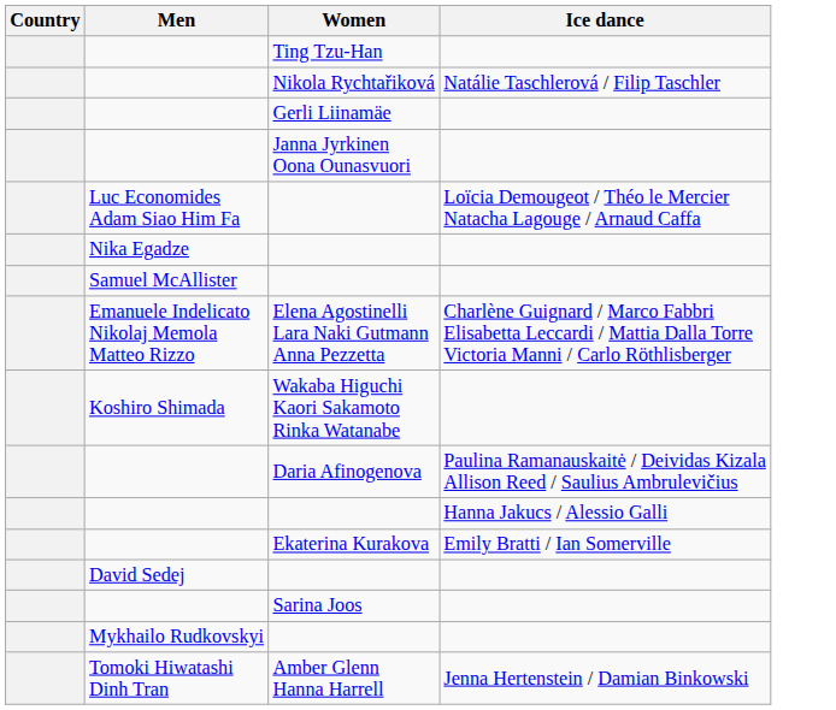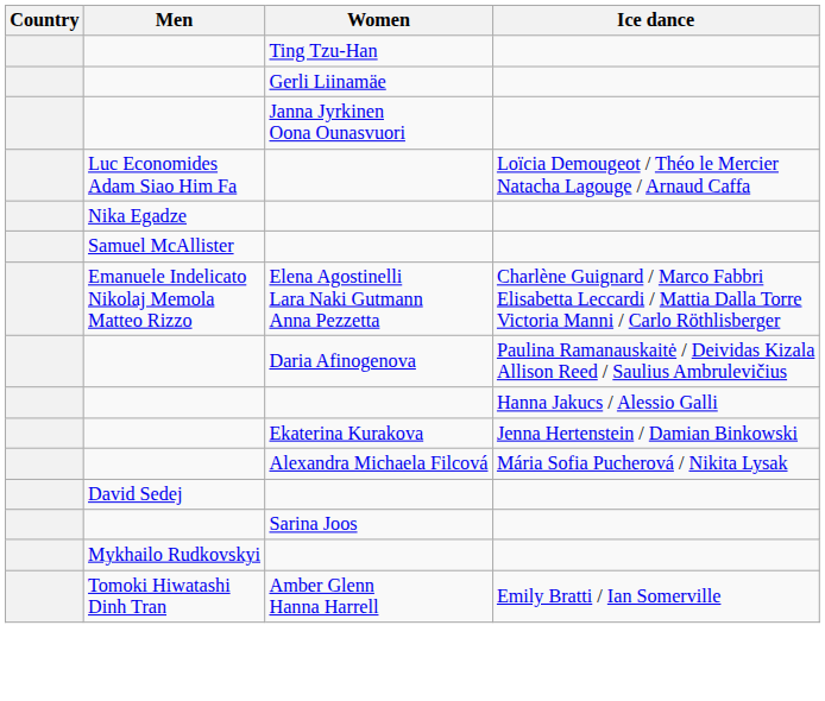 <table class="wikitable unsortable" style="text-align:left;">
 <tr>
 <th scope="col">Country</th>
 <th scope="col">Men</th>
 <th scope="col">Women</th>
 <th scope="col">Ice dance</th>
 </tr>
 <tr>
 <th scope="row" style="text-align:left"></th>
 <td></td>
 <td><a href='#'>Ting Tzu-Han</a></td>
 <td></td>
-</tr>
-<tr>
-<th scope="row" style="text-align:left"></th>
-<td></td>
-<td><a href='#'>Nikola Rychtařiková</a></td>
-<td><a href='#'>Natálie Taschlerová</a> / <a href='#'>Filip Taschler</a></td>
 </tr>
 <tr>
 <th scope="row" style="text-align:left"></th>
 <td></td>
 <td><a href='#'>Gerli Liinamäe</a></td>
 <td></td>
 </tr>
 <tr>
 <th scope="row" style="text-align:left"></th>
 <td></td>
 <td><a href='#'>Janna Jyrkinen</a><br><a href='#'>Oona Ounasvuori</a></td>
 </tr>
 <tr>
 <th scope="row" style="text-align:left"></th>
 <td><a href='#'>Luc Economides</a><br><a href='#'>Adam Siao Him Fa</a></td>
 <td></td>
 <td><a href='#'>Loïcia Demougeot</a> / <a href='#'>Théo le Mercier</a><br><a href='#'>Natacha Lagouge</a> / <a href='#'>Arnaud Caffa</a></td>
 </tr>
 <tr>
 <th scope="row" style="text-align:left"></th>
 <td><a href='#'>Nika Egadze</a></td>
 <td></td>
 <td></td>
 </tr>
 <tr>
 <th scope="row" style="text-align:left"></th>
 <td><a href='#'>Samuel McAllister</a></td>
 <td></td>
 <td></td>
 </tr>
 <tr>
 <th scope="row" style="text-align:left"></th>
 <td><a href='#'>Emanuele Indelicato</a><br><a href='#'>Nikolaj Memola</a><br><a href='#'>Matteo Rizzo</a></td>
 <td><a href='#'>Elena Agostinelli</a><br><a href='#'>Lara Naki Gutmann</a><br><a href='#'>Anna Pezzetta</a></td>
 <td><a href='#'>Charlène Guignard</a> / <a href='#'>Marco Fabbri</a><br><a href='#'>Elisabetta Leccardi</a> / <a href='#'>Mattia Dalla Torre</a><br><a href='#'>Victoria Manni</a> / <a href='#'>Carlo Röthlisberger</a></td>
 </tr>
 <tr>
 <th scope="row" style="text-align:left"></th>
-<td><a href='#'>Koshiro Shimada</a></td>
-<td><a href='#'>Wakaba Higuchi</a><br><a href='#'>Kaori Sakamoto</a><br><a href='#'>Rinka Watanabe</a></td>
-<td></td>
-</tr>
-<tr>
-<th scope="row" style="text-align:left"></th>
 <td></td>
 <td><a href='#'>Daria Afinogenova</a></td>
 <td><a href='#'>Paulina Ramanauskaitė</a> / <a href='#'>Deividas Kizala</a><br><a href='#'>Allison Reed</a> / <a href='#'>Saulius Ambrulevičius</a></td>
 </tr>
 <tr>
 <th scope="row" style="text-align:left"></th>
 <td></td>
 <td></td>
 <td><a href='#'>Hanna Jakucs</a> / <a href='#'>Alessio Galli</a></td>
 </tr>
 <tr>
 <th scope="row" style="text-align:left"></th>
 <td></td>
 <td><a href='#'>Ekaterina Kurakova</a></td>
-<td><a href='#'>Emily Bratti</a> / <a href='#'>Ian Somerville</a></td>
+<td><a href='#'>Jenna Hertenstein</a> / <a href='#'>Damian Binkowski</a></td>
+</tr>
+<tr>
+<th scope="row" style="text-align:left"></th>
+<td></td>
+<td><a href='#'>Alexandra Michaela Filcová</a></td>
+<td><a href='#'>Mária Sofia Pucherová</a> / <a href='#'>Nikita Lysak</a></td>
 </tr>
 <tr>
 <th scope="row" style="text-align:left"></th>
 <td><a href='#'>David Sedej</a></td>
 <td></td>
 <td></td>
 </tr>
 <tr>
 <th scope="row" style="text-align:left"></th>
 <td></td>
 <td><a href='#'>Sarina Joos</a></td>
 <td></td>
 </tr>
 <tr>
 <th scope="row" style="text-align:left"></th>
 <td><a href='#'>Mykhailo Rudkovskyi</a></td>
 <td></td>
 <td></td>
 </tr>
 <tr>
 <th scope="row" style="text-align:left"></th>
 <td><a href='#'>Tomoki Hiwatashi</a><br><a href='#'>Dinh Tran</a></td>
 <td><a href='#'>Amber Glenn</a><br><a href='#'>Hanna Harrell</a></td>
-<td><a href='#'>Jenna Hertenstein</a> / <a href='#'>Damian Binkowski</a></td>
+<td><a href='#'>Emily Bratti</a> / <a href='#'>Ian Somerville</a></td>
 </tr>
 </table>
